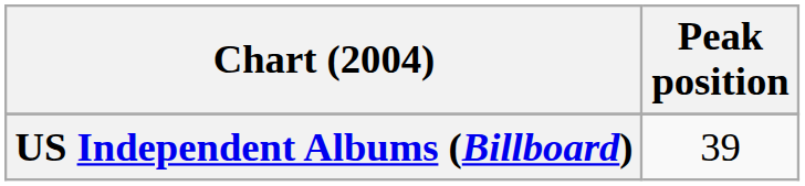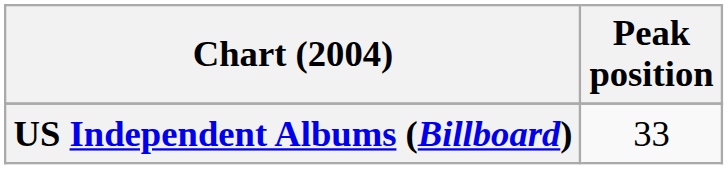 <table class="wikitable sortable plainrowheaders" style="text-align:center">
 <tr>
 <th scope="col">Chart (2004)</th>
 <th scope="col">Peak<br>position</th>
 </tr>
 <tr>
 </tr>
 <tr>
 </tr>
 <tr>
 </tr>
 <tr>
 </tr>
 <tr>
 </tr>
 <tr>
 </tr>
 <tr>
 </tr>
 <tr>
 </tr>
 <tr>
 </tr>
 <tr>
 </tr>
 <tr>
 </tr>
 <tr>
 </tr>
 <tr>
 <th scope="row">US <a href='#'>Independent Albums</a> (<em><a href='#'>Billboard</a></em>)</th>
-<td>39</td>
+<td>33</td>
 </tr>
 </table>
